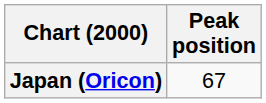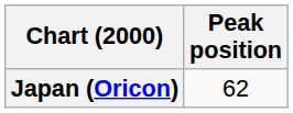 <table class="wikitable plainrowheaders" style="text-align:center;" border="1">
 <tr>
 <th scope="col">Chart (2000)</th>
 <th scope="col">Peak<br>position</th>
 </tr>
 <tr>
 <th scope="row">Japan (<a href='#'>Oricon</a>)</th>
-<td>67</td>
+<td>62</td>
 </tr>
 </table>
